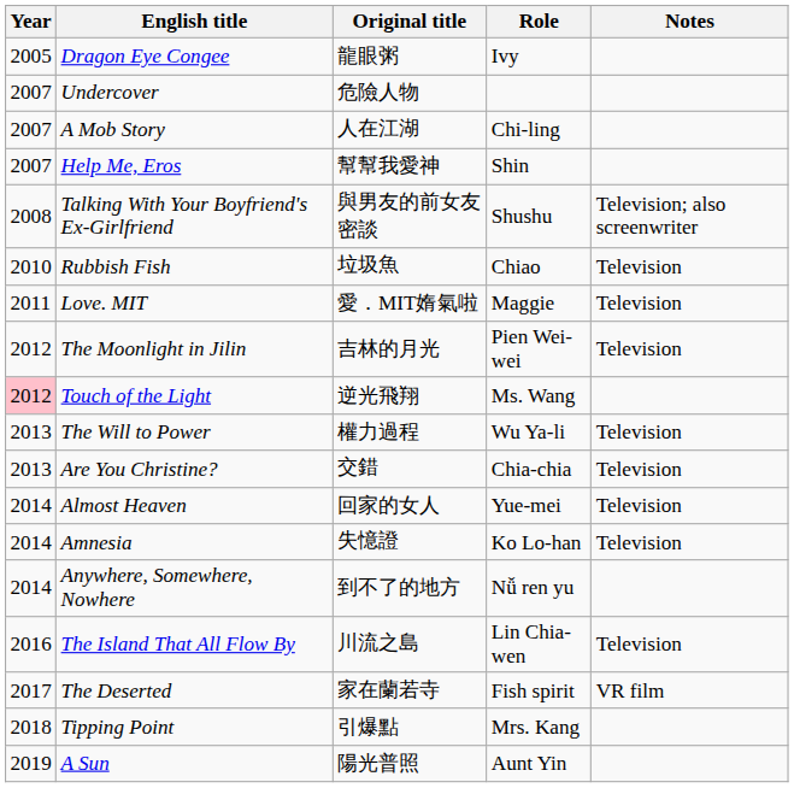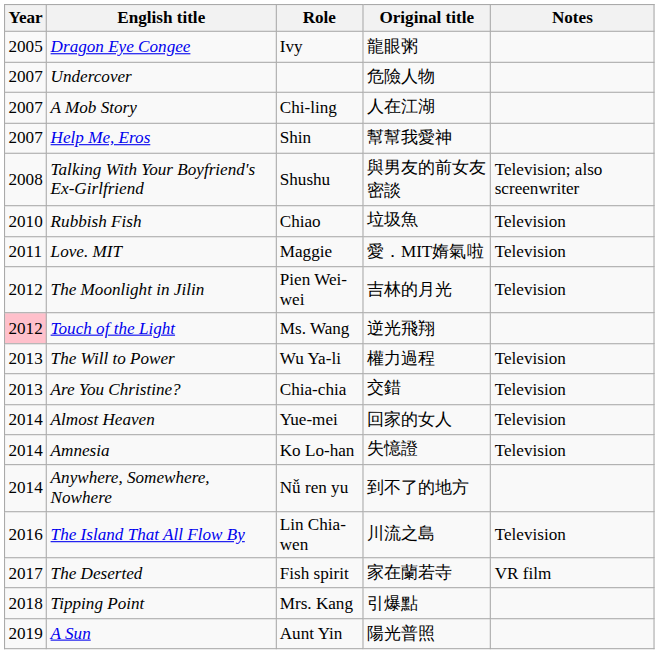 <table class="wikitable sortable">
 <tr>
 <th>Year</th>
 <th>English title</th>
+<th>Role</th>
 <th>Original title</th>
-<th>Role</th>
 <th class="unsortable">Notes</th>
 </tr>
 <tr>
 <td>2005</td>
 <td><em><a href='#'>Dragon Eye Congee</a></em></td>
+<td>Ivy</td>
 <td>龍眼粥</td>
-<td>Ivy</td>
 <td></td>
 </tr>
 <tr>
 <td>2007</td>
 <td><em>Undercover</em></td>
+<td></td>
 <td>危險人物</td>
-<td></td>
 <td></td>
 </tr>
 <tr>
 <td>2007</td>
 <td><em>A Mob Story</em></td>
+<td>Chi-ling</td>
 <td>人在江湖</td>
-<td>Chi-ling</td>
 <td></td>
 </tr>
 <tr>
 <td>2007</td>
 <td><em><a href='#'>Help Me, Eros</a></em></td>
+<td>Shin</td>
 <td>幫幫我愛神</td>
-<td>Shin</td>
 <td></td>
 </tr>
 <tr>
 <td>2008</td>
 <td><em>Talking With Your Boyfriend's Ex-Girlfriend</em></td>
+<td>Shushu</td>
 <td>與男友的前女友密談</td>
-<td>Shushu</td>
 <td>Television; also screenwriter</td>
 </tr>
 <tr>
 <td>2010</td>
 <td><em>Rubbish Fish</em></td>
+<td>Chiao</td>
 <td>垃圾魚</td>
-<td>Chiao</td>
 <td>Television</td>
 </tr>
 <tr>
 <td>2011</td>
 <td><em>Love. MIT</em></td>
+<td>Maggie</td>
 <td>愛．MIT媠氣啦</td>
-<td>Maggie</td>
 <td>Television</td>
 </tr>
 <tr>
 <td>2012</td>
 <td><em>The Moonlight in Jilin</em></td>
+<td>Pien Wei-wei</td>
 <td>吉林的月光</td>
-<td>Pien Wei-wei</td>
 <td>Television</td>
 </tr>
 <tr>
 <td style="background: pink;">2012</td>
 <td><em><a href='#'>Touch of the Light</a></em></td>
+<td>Ms. Wang</td>
 <td>逆光飛翔</td>
-<td>Ms. Wang</td>
 <td></td>
 </tr>
 <tr>
 <td>2013</td>
 <td><em>The Will to Power</em></td>
+<td>Wu Ya-li</td>
 <td>權力過程</td>
-<td>Wu Ya-li</td>
 <td>Television</td>
 </tr>
 <tr>
 <td>2013</td>
 <td><em>Are You Christine?</em></td>
+<td>Chia-chia</td>
 <td>交錯</td>
-<td>Chia-chia</td>
 <td>Television</td>
 </tr>
 <tr>
 <td>2014</td>
 <td><em>Almost Heaven</em></td>
+<td>Yue-mei</td>
 <td>回家的女人</td>
-<td>Yue-mei</td>
 <td>Television</td>
 </tr>
 <tr>
 <td>2014</td>
 <td><em>Amnesia</em></td>
+<td>Ko Lo-han</td>
 <td>失憶證</td>
-<td>Ko Lo-han</td>
 <td>Television</td>
 </tr>
 <tr>
 <td>2014</td>
 <td><em>Anywhere, Somewhere, Nowhere</em></td>
+<td>Nǚ ren yu</td>
 <td>到不了的地方</td>
-<td>Nǚ ren yu</td>
 <td></td>
 </tr>
 <tr>
 <td>2016</td>
 <td><em><a href='#'>The Island That All Flow By</a></em></td>
+<td>Lin Chia-wen</td>
 <td>川流之島</td>
-<td>Lin Chia-wen</td>
 <td>Television</td>
 </tr>
 <tr>
 <td>2017</td>
 <td><em>The Deserted</em></td>
+<td>Fish spirit</td>
 <td>家在蘭若寺</td>
-<td>Fish spirit</td>
 <td>VR film</td>
 </tr>
 <tr>
 <td>2018</td>
 <td><em>Tipping Point</em></td>
+<td>Mrs. Kang</td>
 <td>引爆點</td>
-<td>Mrs. Kang</td>
 <td></td>
 </tr>
 <tr>
 <td>2019</td>
 <td><em><a href='#'>A Sun</a></em></td>
+<td>Aunt Yin</td>
 <td>陽光普照</td>
-<td>Aunt Yin</td>
 <td></td>
 </tr>
 </table>
